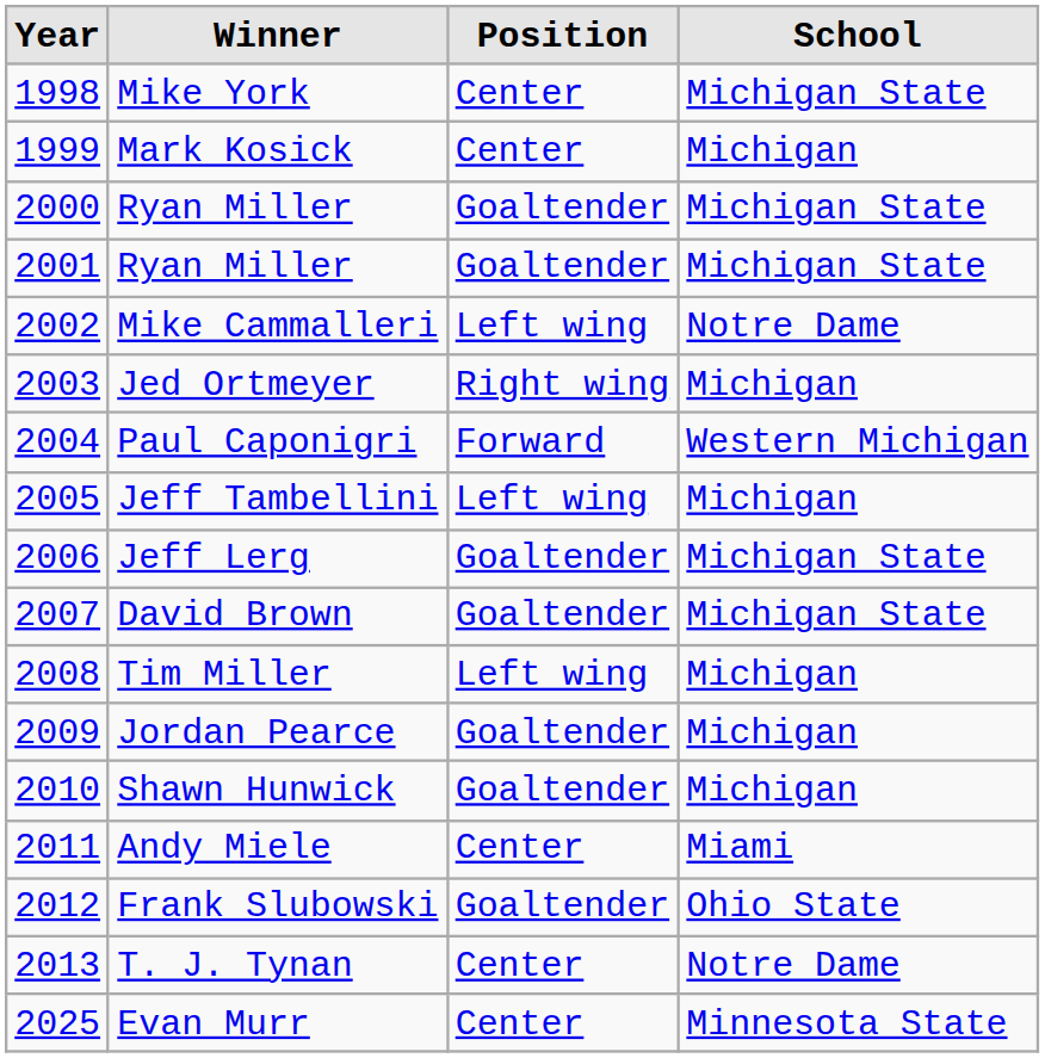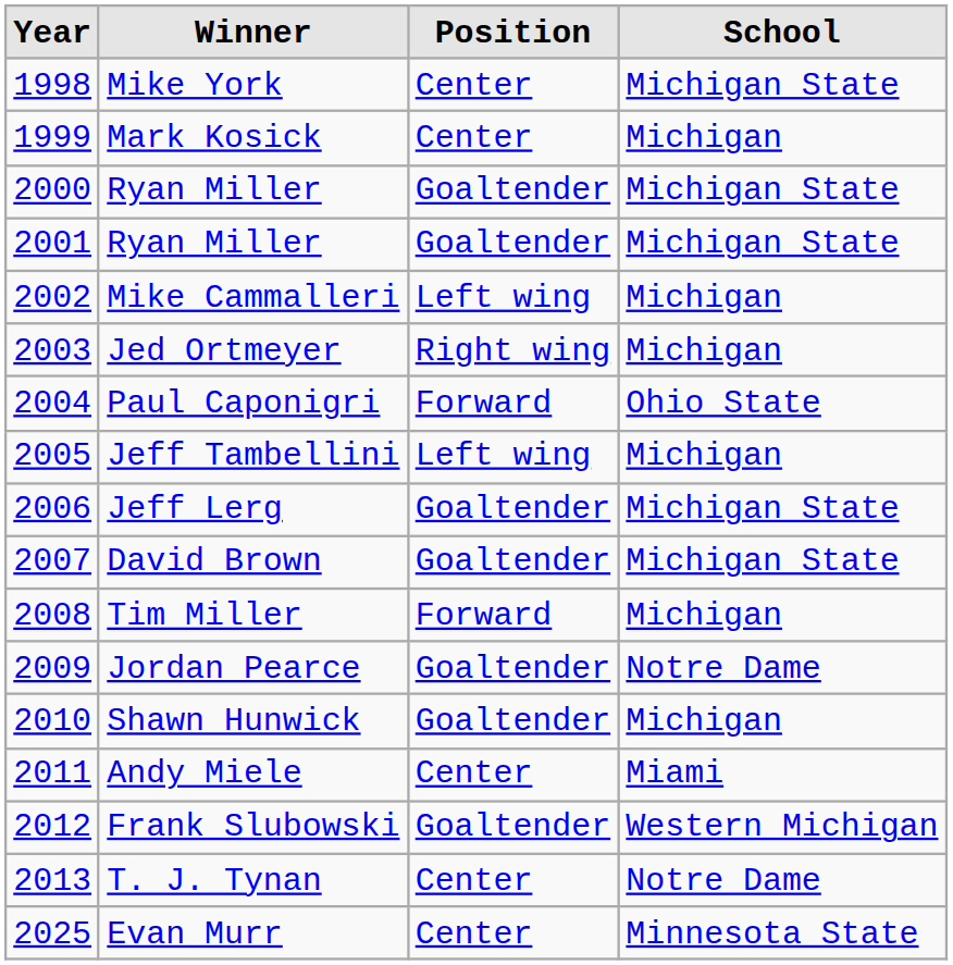 <table class="wikitable sortable">
 <tr>
 <th style="background:#e5e5e5;">Year</th>
 <th style="background:#e5e5e5;">Winner</th>
 <th style="background:#e5e5e5;">Position</th>
 <th style="background:#e5e5e5;">School</th>
 </tr>
 <tr>
 <td><a href='#'>1998</a></td>
 <td><a href='#'>Mike York</a></td>
 <td><a href='#'>Center</a></td>
 <td><a href='#'>Michigan State</a></td>
 </tr>
 <tr>
 <td><a href='#'>1999</a></td>
 <td><a href='#'>Mark Kosick</a></td>
 <td><a href='#'>Center</a></td>
 <td><a href='#'>Michigan</a></td>
 </tr>
 <tr>
 <td><a href='#'>2000</a></td>
 <td><a href='#'>Ryan Miller</a></td>
 <td><a href='#'>Goaltender</a></td>
 <td><a href='#'>Michigan State</a></td>
 </tr>
 <tr>
 <td><a href='#'>2001</a></td>
 <td><a href='#'>Ryan Miller</a></td>
 <td><a href='#'>Goaltender</a></td>
 <td><a href='#'>Michigan State</a></td>
 </tr>
 <tr>
 <td><a href='#'>2002</a></td>
 <td><a href='#'>Mike Cammalleri</a></td>
 <td><a href='#'>Left wing</a></td>
-<td><a href='#'>Notre Dame</a></td>
+<td><a href='#'>Michigan</a></td>
 </tr>
 <tr>
 <td><a href='#'>2003</a></td>
 <td><a href='#'>Jed Ortmeyer</a></td>
 <td><a href='#'>Right wing</a></td>
 <td><a href='#'>Michigan</a></td>
 </tr>
 <tr>
 <td><a href='#'>2004</a></td>
 <td><a href='#'>Paul Caponigri</a></td>
 <td><a href='#'>Forward</a></td>
-<td><a href='#'>Western Michigan</a></td>
+<td><a href='#'>Ohio State</a></td>
 </tr>
 <tr>
 <td><a href='#'>2005</a></td>
 <td><a href='#'>Jeff Tambellini</a></td>
 <td><a href='#'>Left wing</a></td>
 <td><a href='#'>Michigan</a></td>
 </tr>
 <tr>
 <td><a href='#'>2006</a></td>
 <td><a href='#'>Jeff Lerg</a></td>
 <td><a href='#'>Goaltender</a></td>
 <td><a href='#'>Michigan State</a></td>
 </tr>
 <tr>
 <td><a href='#'>2007</a></td>
 <td><a href='#'>David Brown</a></td>
 <td><a href='#'>Goaltender</a></td>
 <td><a href='#'>Michigan State</a></td>
 </tr>
 <tr>
 <td><a href='#'>2008</a></td>
 <td><a href='#'>Tim Miller</a></td>
-<td><a href='#'>Left wing</a></td>
+<td><a href='#'>Forward</a></td>
 <td><a href='#'>Michigan</a></td>
 </tr>
 <tr>
 <td><a href='#'>2009</a></td>
 <td><a href='#'>Jordan Pearce</a></td>
 <td><a href='#'>Goaltender</a></td>
-<td><a href='#'>Michigan</a></td>
+<td><a href='#'>Notre Dame</a></td>
 </tr>
 <tr>
 <td><a href='#'>2010</a></td>
 <td><a href='#'>Shawn Hunwick</a></td>
 <td><a href='#'>Goaltender</a></td>
 <td><a href='#'>Michigan</a></td>
 </tr>
 <tr>
 <td><a href='#'>2011</a></td>
 <td><a href='#'>Andy Miele</a></td>
 <td><a href='#'>Center</a></td>
 <td><a href='#'>Miami</a></td>
 </tr>
 <tr>
 <td><a href='#'>2012</a></td>
 <td><a href='#'>Frank Slubowski</a></td>
 <td><a href='#'>Goaltender</a></td>
-<td><a href='#'>Ohio State</a></td>
+<td><a href='#'>Western Michigan</a></td>
 </tr>
 <tr>
 <td><a href='#'>2013</a></td>
 <td><a href='#'>T. J. Tynan</a></td>
 <td><a href='#'>Center</a></td>
 <td><a href='#'>Notre Dame</a></td>
 </tr>
 <tr>
 <td><a href='#'>2025</a></td>
 <td><a href='#'>Evan Murr</a></td>
 <td><a href='#'>Center</a></td>
 <td><a href='#'>Minnesota State</a></td>
 </tr>
 </table>
